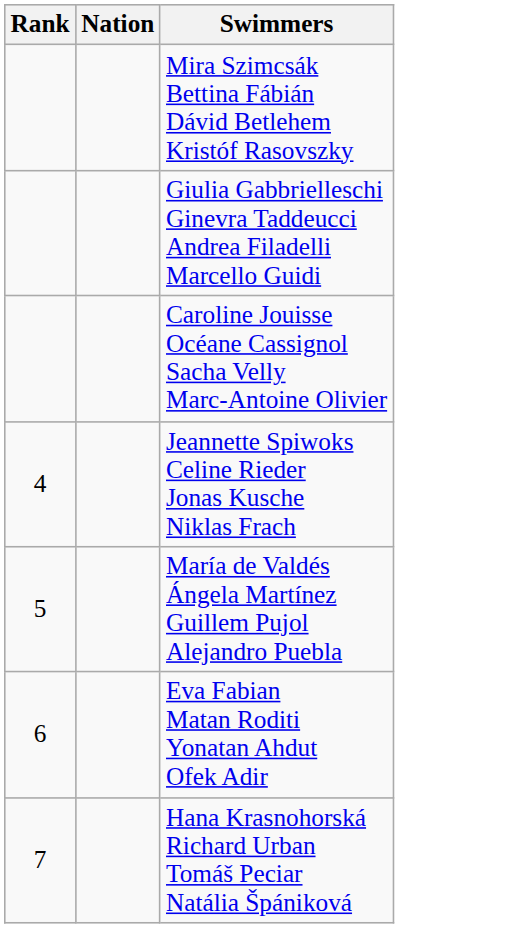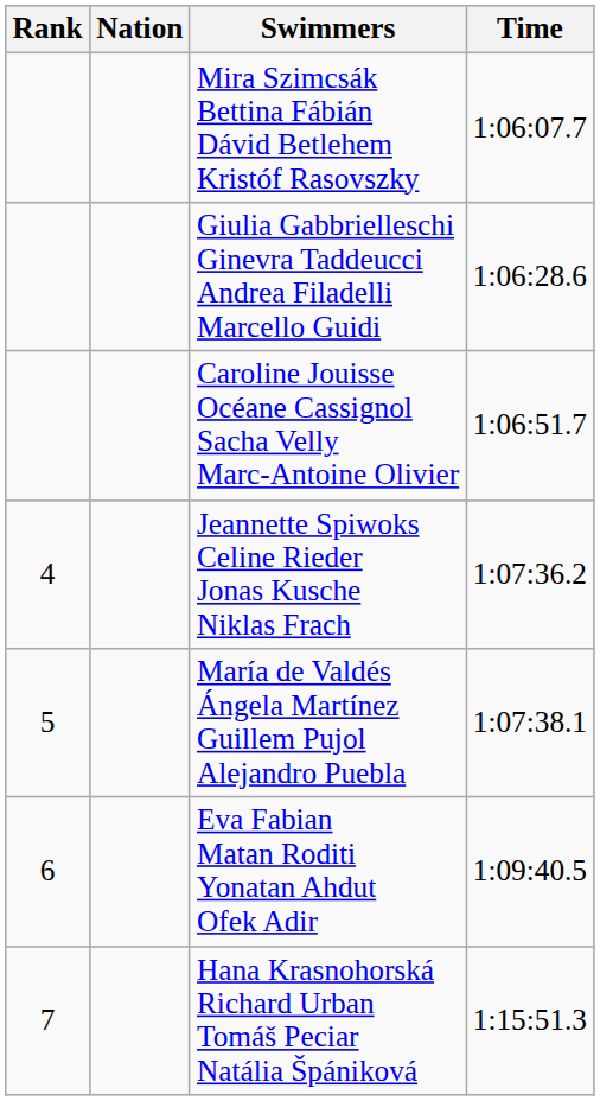 <table class="wikitable sortable" style="text-align:center">
 <tr>
 <th>Rank</th>
 <th>Nation</th>
 <th>Swimmers</th>
+<th>Time</th>
 </tr>
 <tr>
 <td></td>
 <td align=left></td>
 <td align=left><a href='#'>Mira Szimcsák</a><br><a href='#'>Bettina Fábián</a><br><a href='#'>Dávid Betlehem</a><br><a href='#'>Kristóf Rasovszky</a></td>
+<td>1:06:07.7</td>
 </tr>
 <tr>
 <td></td>
 <td align=left></td>
 <td align=left><a href='#'>Giulia Gabbrielleschi</a><br><a href='#'>Ginevra Taddeucci</a><br><a href='#'>Andrea Filadelli</a> <br><a href='#'>Marcello Guidi</a></td>
+<td>1:06:28.6</td>
 </tr>
 <tr>
 <td></td>
 <td align=left></td>
 <td align=left><a href='#'>Caroline Jouisse</a> <br><a href='#'>Océane Cassignol</a><br><a href='#'>Sacha Velly</a><br><a href='#'>Marc-Antoine Olivier</a></td>
+<td>1:06:51.7</td>
 </tr>
 <tr>
 <td>4</td>
 <td align=left></td>
 <td align=left><a href='#'>Jeannette Spiwoks</a> <br><a href='#'>Celine Rieder</a><br><a href='#'>Jonas Kusche</a><br><a href='#'>Niklas Frach</a></td>
+<td>1:07:36.2</td>
 </tr>
 <tr>
 <td>5</td>
 <td align=left></td>
 <td align=left><a href='#'>María de Valdés</a><br><a href='#'>Ángela Martínez</a><br><a href='#'>Guillem Pujol</a><br><a href='#'>Alejandro Puebla</a></td>
+<td>1:07:38.1</td>
 </tr>
 <tr>
 <td>6</td>
 <td align=left></td>
 <td align=left><a href='#'>Eva Fabian</a><br><a href='#'>Matan Roditi</a><br><a href='#'>Yonatan Ahdut</a><br><a href='#'>Ofek Adir</a></td>
+<td>1:09:40.5</td>
 </tr>
 <tr>
 <td>7</td>
 <td align=left></td>
 <td align=left><a href='#'>Hana Krasnohorská</a><br><a href='#'>Richard Urban</a><br><a href='#'>Tomáš Peciar</a><br><a href='#'>Natália Špániková</a></td>
+<td>1:15:51.3</td>
 </tr>
 </table>
